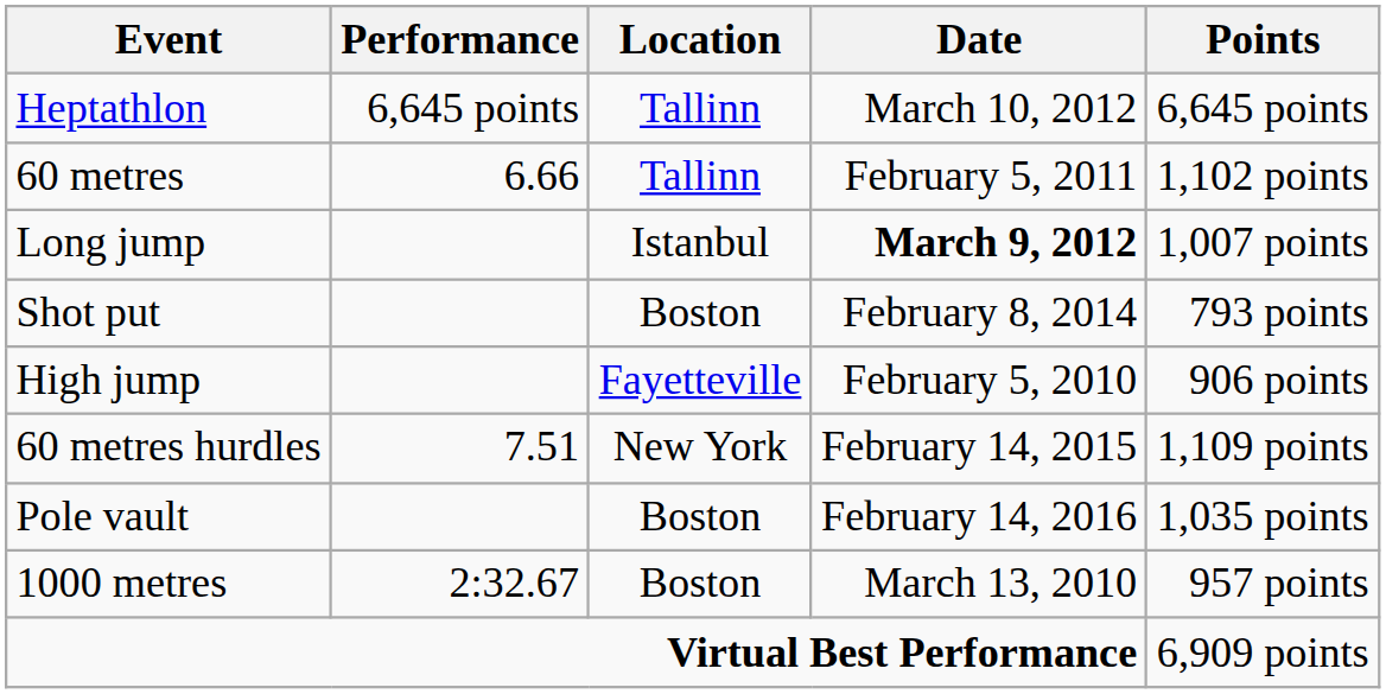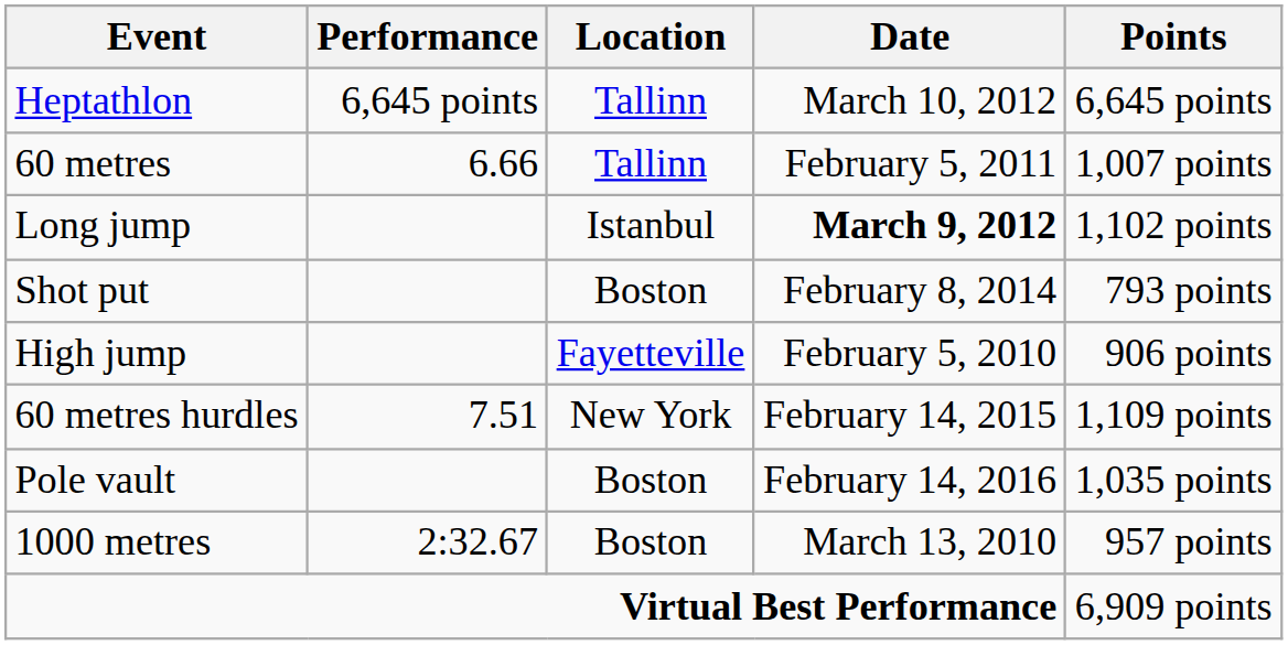 <table class="wikitable" |>
 <tr>
 <th>Event</th>
 <th>Performance</th>
 <th>Location</th>
 <th>Date</th>
 <th>Points</th>
 </tr>
 <tr>
 <td><a href='#'>Heptathlon</a></td>
 <td align=right>6,645 points</td>
 <td align=center><a href='#'>Tallinn</a></td>
 <td align=right>March 10, 2012</td>
 <td align=right>6,645 points</td>
 </tr>
 <tr>
 <td>60 metres</td>
 <td align=right>6.66</td>
 <td align=center><a href='#'>Tallinn</a></td>
 <td align=right>February 5, 2011</td>
-<td align=right>1,102 points</td>
+<td align=right>1,007 points</td>
 </tr>
 <tr>
 <td>Long jump</td>
 <td align=right></td>
 <td align=center>Istanbul</td>
 <td align=right><strong>March 9, 2012</strong></td>
-<td align=right>1,007 points</td>
+<td align=right>1,102 points</td>
 </tr>
 <tr>
 <td>Shot put</td>
 <td align=right></td>
 <td align=center>Boston</td>
 <td align=right>February 8, 2014</td>
 <td align=right>793 points</td>
 </tr>
 <tr>
 <td>High jump</td>
 <td align=right></td>
 <td align=center><a href='#'>Fayetteville</a></td>
 <td align=right>February 5, 2010</td>
 <td align=right>906 points</td>
 </tr>
 <tr>
 <td>60 metres hurdles</td>
 <td align=right>7.51</td>
 <td align=center>New York</td>
 <td align=right>February 14, 2015</td>
 <td align=right>1,109 points</td>
 </tr>
 <tr>
 <td>Pole vault</td>
 <td align=right></td>
 <td align=center>Boston</td>
 <td align=right>February 14, 2016</td>
 <td align=right>1,035 points</td>
 </tr>
 <tr>
 <td>1000 metres</td>
 <td align=right>2:32.67</td>
 <td align=center>Boston</td>
 <td align=right>March 13, 2010</td>
 <td align=right>957 points</td>
 </tr>
 <tr>
 <td colspan=4 align=right><strong>Virtual Best Performance</strong></td>
 <td align=right>6,909 points</td>
 </tr>
 </table>
